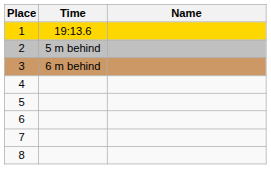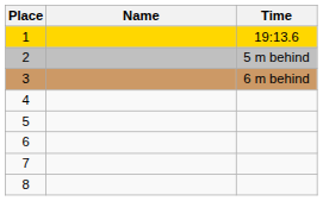 <table class=wikitable style="text-align:center">
 <tr>
 <th width=20>Place</th>
+<th width=220>Name</th>
 <th width=90>Time</th>
-<th width=220>Name</th>
 </tr>
 <tr bgcolor=gold>
 <td>1</td>
+<td align=left></td>
 <td>19:13.6</td>
-<td align=left></td>
 </tr>
 <tr bgcolor=silver>
 <td>2</td>
+<td align=left></td>
 <td>5 m behind</td>
-<td align=left></td>
 </tr>
 <tr bgcolor=cc9966>
 <td>3</td>
+<td align=left></td>
 <td>6 m behind</td>
-<td align=left></td>
 </tr>
 <tr>
 <td>4</td>
+<td align=left></td>
 <td></td>
-<td align=left></td>
 </tr>
 <tr>
 <td>5</td>
+<td align=left></td>
 <td></td>
-<td align=left></td>
 </tr>
 <tr>
 <td>6</td>
+<td align=left></td>
 <td></td>
-<td align=left></td>
 </tr>
 <tr>
 <td>7</td>
+<td align=left></td>
 <td></td>
-<td align=left></td>
 </tr>
 <tr>
 <td>8</td>
+<td align=left></td>
 <td></td>
-<td align=left></td>
 </tr>
 </table>
